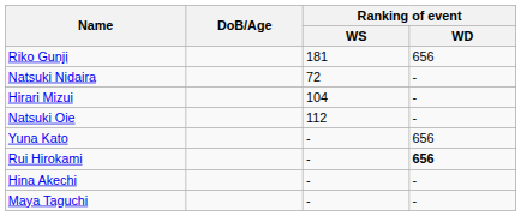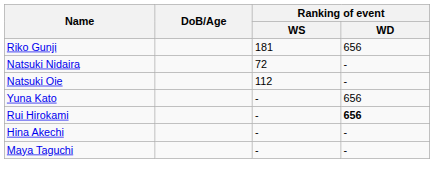 <table class="wikitable" style="width:600px; font-size:95%;">
 <tr>
 <th rowspan="2" align="left">Name</th>
 <th rowspan="2" align="left">DoB/Age</th>
 <th colspan="2" align="center">Ranking of event</th>
 </tr>
 <tr>
 <th align="left">WS</th>
 <th align="left">WD</th>
 </tr>
 <tr>
 <td><a href='#'>Riko Gunji</a></td>
 <td></td>
 <td>181</td>
 <td>656</td>
 </tr>
 <tr>
 <td><a href='#'>Natsuki Nidaira</a></td>
 <td></td>
 <td>72</td>
-<td>-</td>
-</tr>
-<tr>
-<td><a href='#'>Hirari Mizui</a></td>
-<td></td>
-<td>104</td>
 <td>-</td>
 </tr>
 <tr>
 <td><a href='#'>Natsuki Oie</a></td>
 <td></td>
 <td>112</td>
 <td>-</td>
 </tr>
 <tr>
 <td><a href='#'>Yuna Kato</a></td>
 <td></td>
 <td>-</td>
 <td>656</td>
 </tr>
 <tr>
 <td><a href='#'>Rui Hirokami</a></td>
 <td></td>
 <td>-</td>
 <td><strong>656</strong></td>
 </tr>
 <tr>
 <td><a href='#'>Hina Akechi</a></td>
 <td></td>
 <td>-</td>
 <td>-</td>
 </tr>
 <tr>
 <td><a href='#'>Maya Taguchi</a></td>
 <td></td>
 <td>-</td>
 <td>-</td>
 </tr>
 </table>
